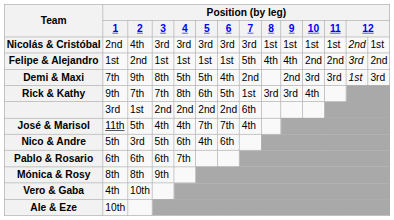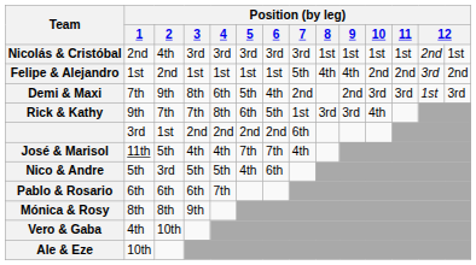 <table class="wikitable">
 <tr>
 <th rowspan="2">Team</th>
 <th colspan="13">Position (by leg)</th>
 </tr>
 <tr>
 <th><a href='#'>1</a></th>
 <th><a href='#'>2</a></th>
 <th><a href='#'>3</a></th>
 <th><a href='#'>4</a></th>
 <th><a href='#'>5</a></th>
 <th><a href='#'>6</a></th>
 <th><a href='#'>7</a></th>
 <th><a href='#'>8</a></th>
 <th><a href='#'>9</a></th>
 <th><a href='#'>10</a></th>
 <th><a href='#'>11</a></th>
 <th colspan="2"><a href='#'>12</a></th>
 </tr>
 <tr>
 <th>Nicolás & Cristóbal</th>
 <td>2nd</td>
 <td>4th</td>
 <td>3rd</td>
 <td>3rd</td>
 <td>3rd</td>
 <td>3rd</td>
 <td>3rd</td>
 <td>1st</td>
 <td>1st</td>
 <td>1st</td>
 <td>1st</td>
 <td><em>2nd</em></td>
 <td>1st</td>
 </tr>
 <tr>
 <th>Felipe & Alejandro</th>
 <td>1st</td>
 <td>2nd</td>
 <td>1st</td>
 <td>1st</td>
 <td>1st</td>
 <td>1st</td>
 <td>5th</td>
 <td>4th</td>
 <td>4th</td>
 <td>2nd</td>
 <td>2nd</td>
 <td><em>3rd</em></td>
 <td>2nd</td>
 </tr>
 <tr>
 <th>Demi & Maxi</th>
 <td>7th</td>
 <td>9th</td>
 <td>8th</td>
-<td>5th</td>
+<td>6th</td>
 <td>5th</td>
 <td>4th</td>
 <td>2nd</td>
 <td></td>
 <td>2nd</td>
 <td>3rd</td>
 <td>3rd</td>
 <td><em>1st</em></td>
 <td>3rd</td>
 </tr>
 <tr>
 <th>Rick & Kathy</th>
 <td>9th</td>
 <td>7th</td>
 <td>7th</td>
 <td>8th</td>
 <td>6th</td>
 <td>5th</td>
 <td>1st</td>
 <td>3rd</td>
 <td>3rd</td>
 <td>4th</td>
 <td></td>
 <td bgcolor="A9A9A9" colspan=2></td>
 </tr>
 <tr>
 <th></th>
 <td>3rd</td>
 <td>1st</td>
 <td>2nd</td>
 <td>2nd</td>
 <td>2nd</td>
 <td>2nd</td>
 <td>6th</td>
 <td></td>
 <td></td>
 <td></td>
 <td bgcolor="A9A9A9" colspan=3></td>
 </tr>
 <tr>
 <th>José & Marisol</th>
 <td><u>11th</u></td>
 <td>5th</td>
 <td>4th</td>
 <td>4th</td>
 <td>7th</td>
 <td>7th</td>
 <td>4th</td>
 <td></td>
 <td bgcolor="A9A9A9" colspan=5></td>
 </tr>
 <tr>
 <th>Nico & Andre</th>
 <td>5th</td>
 <td>3rd</td>
 <td>5th</td>
-<td>6th</td>
+<td>5th</td>
 <td>4th</td>
 <td>6th</td>
 <td></td>
 <td bgcolor="A9A9A9" colspan=6></td>
 </tr>
 <tr>
 <th>Pablo & Rosario</th>
 <td>6th</td>
 <td>6th</td>
 <td>6th</td>
 <td>7th</td>
 <td></td>
 <td></td>
 <td bgcolor="A9A9A9" colspan=7></td>
 </tr>
 <tr>
 <th>Mónica & Rosy</th>
 <td>8th</td>
 <td>8th</td>
 <td>9th</td>
 <td></td>
 <td bgcolor="A9A9A9" colspan=9></td>
 </tr>
 <tr>
 <th>Vero & Gaba</th>
 <td>4th</td>
 <td>10th</td>
 <td></td>
 <td bgcolor="A9A9A9" colspan=10></td>
 </tr>
 <tr>
 <th>Ale & Eze</th>
 <td>10th</td>
 <td></td>
 <td bgcolor="A9A9A9" colspan=11></td>
 </tr>
 </table>
